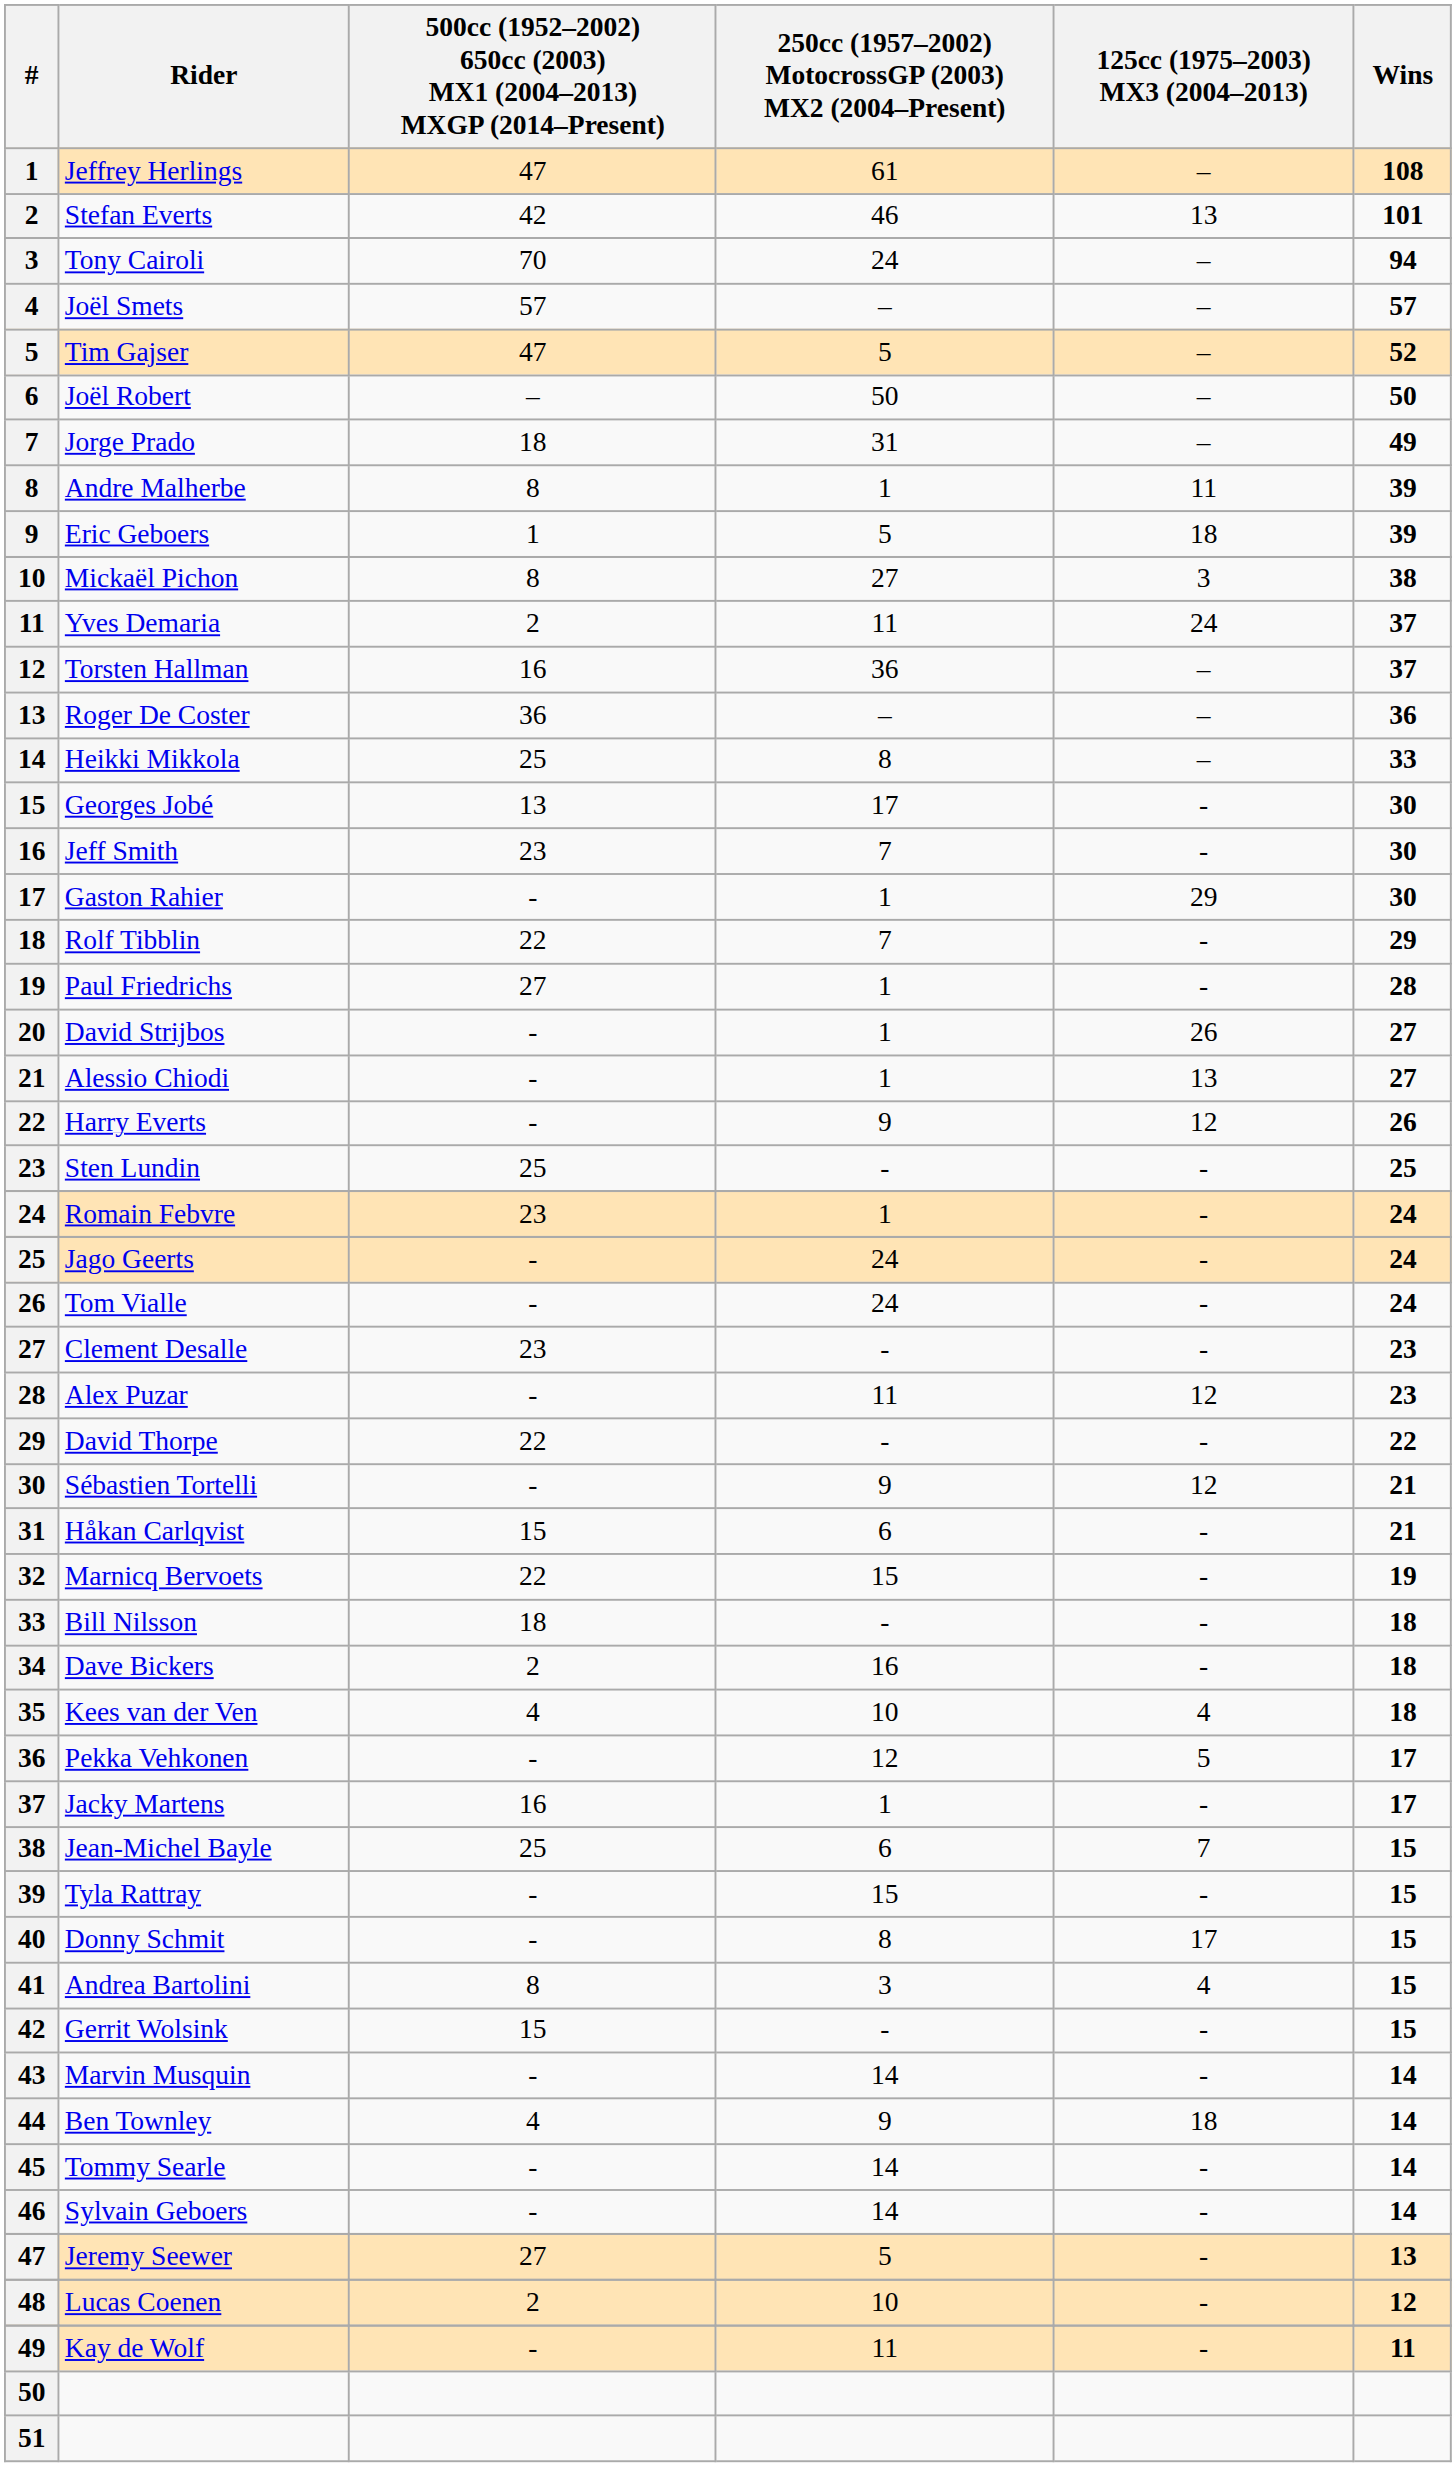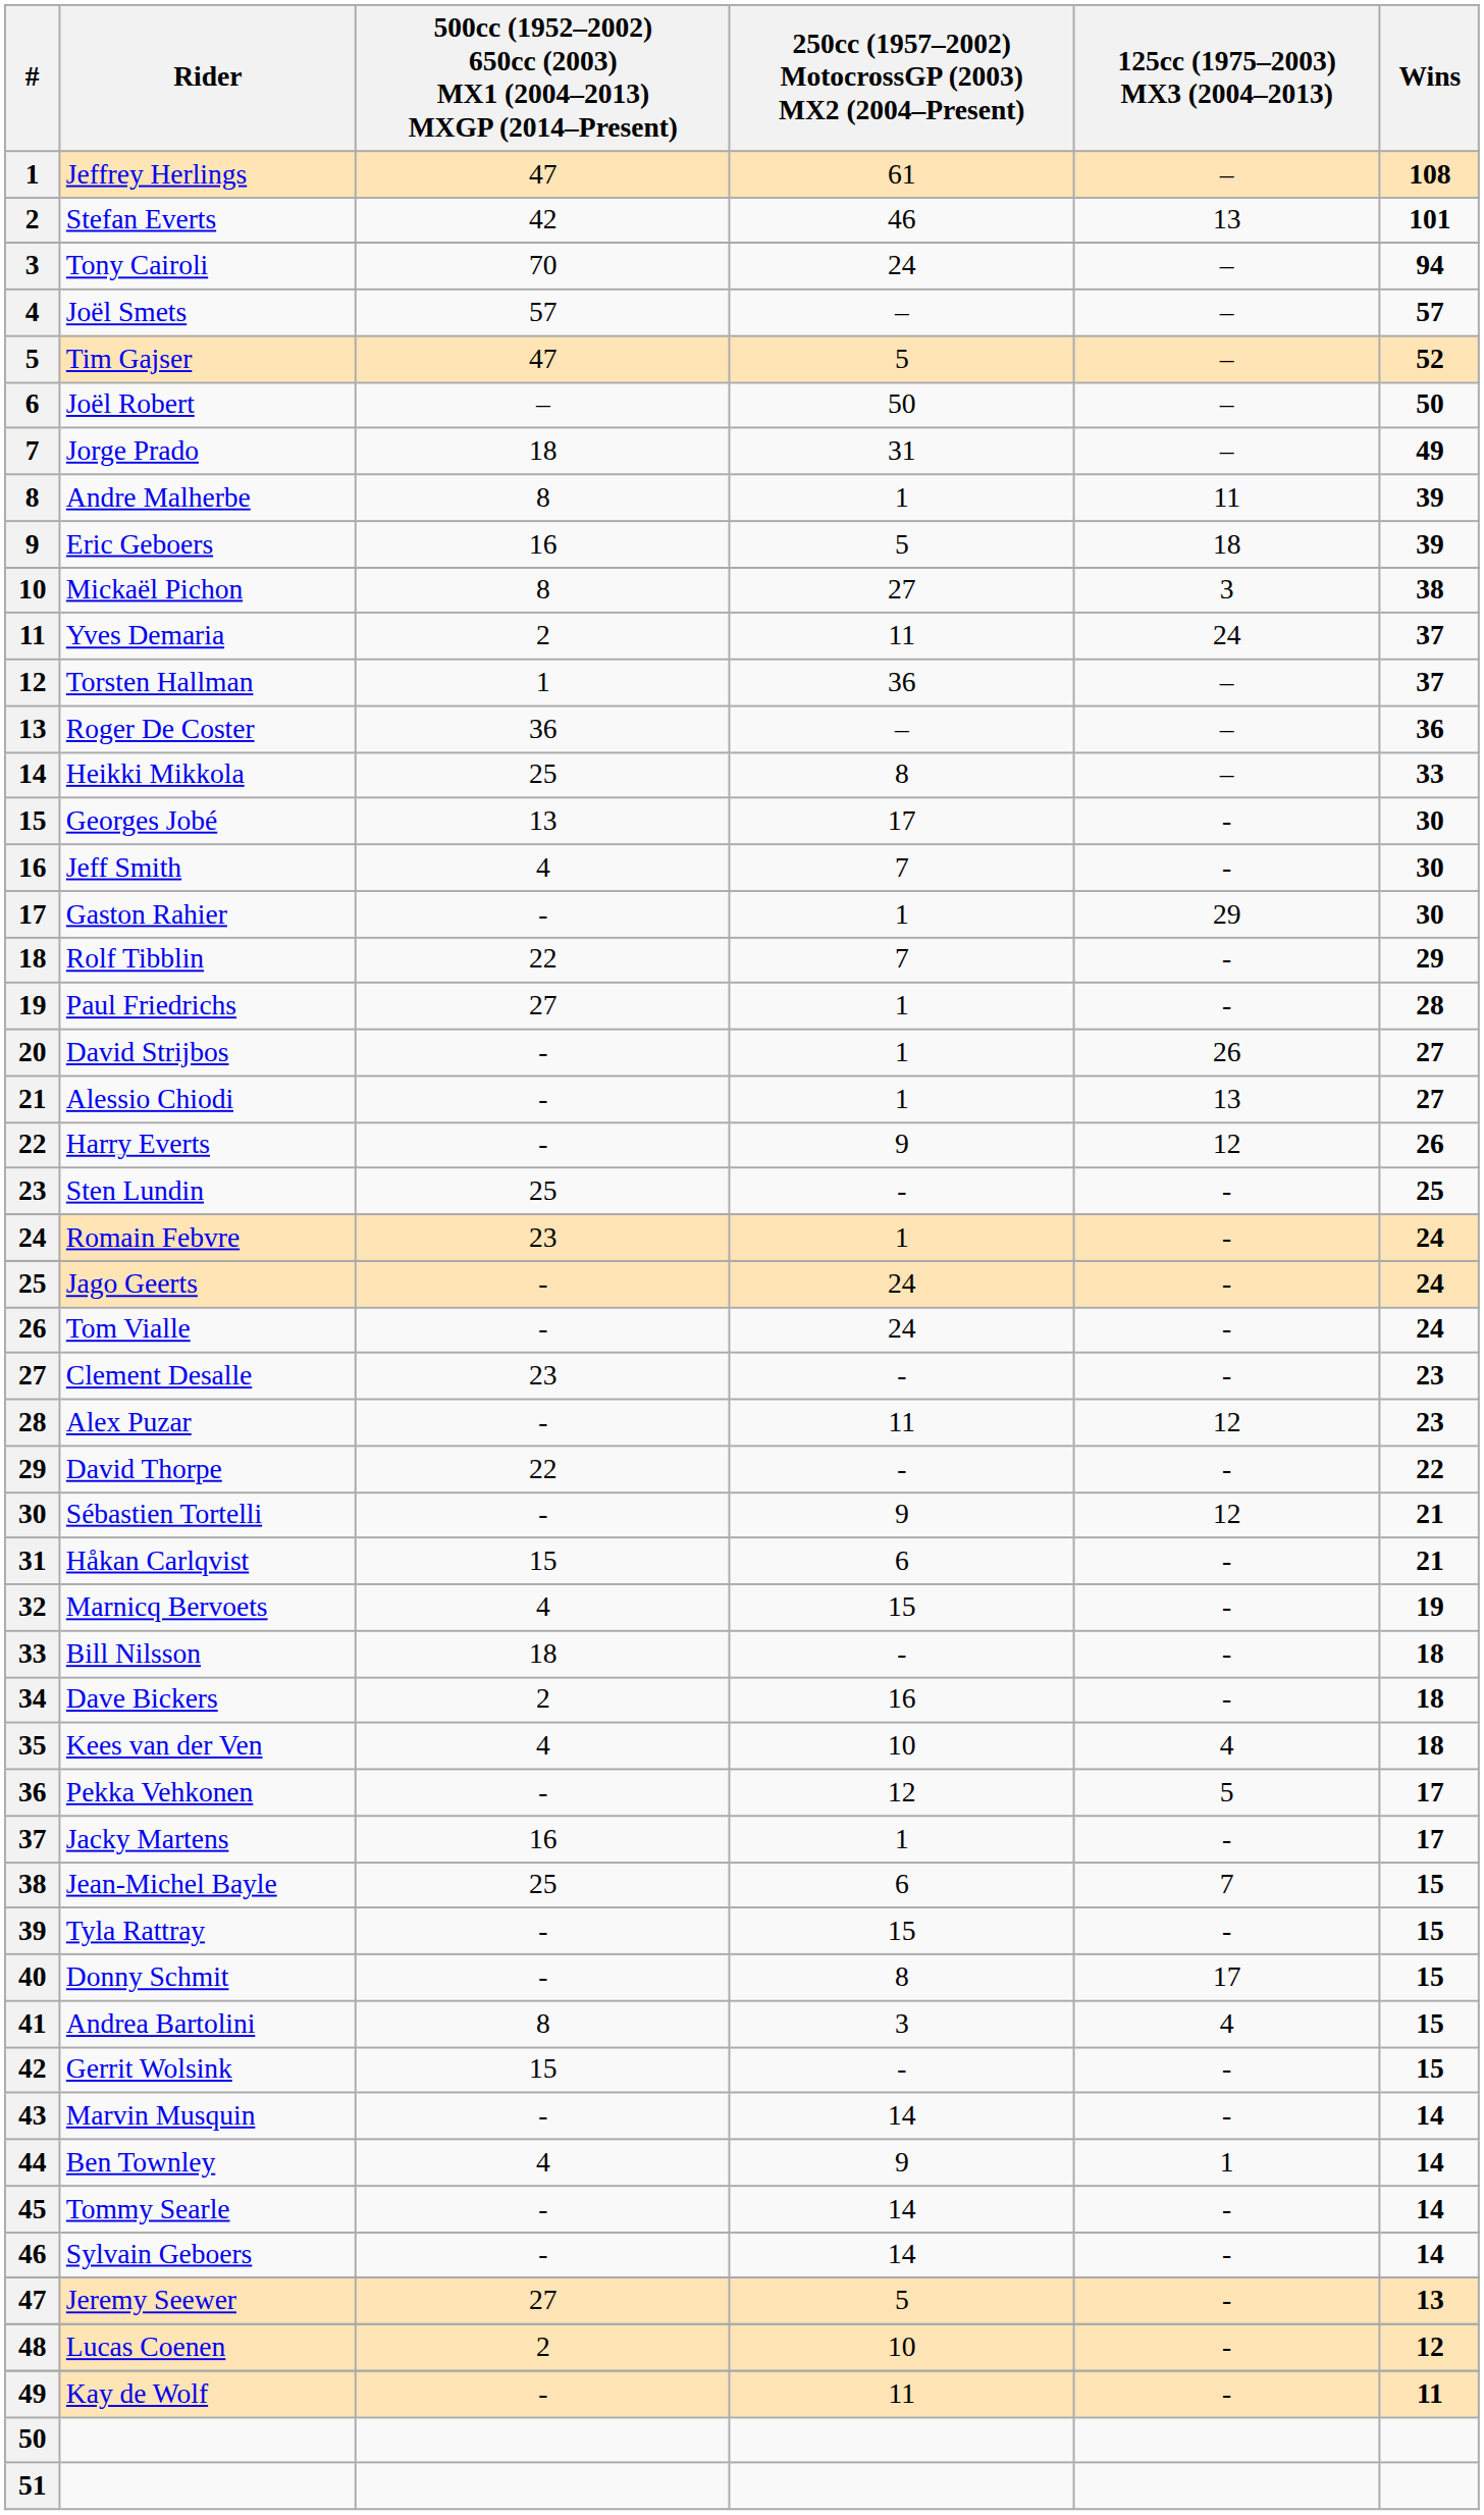 <table class="wikitable sortable" width=60% style="font-size:90%; text-align:center;">
 <tr>
 <th>#</th>
 <th>Rider</th>
 <th>500cc (1952–2002)<br>650cc (2003)<br>MX1 (2004–2013)<br>MXGP (2014–Present)</th>
 <th>250cc (1957–2002)<br>MotocrossGP (2003)<br>MX2 (2004–Present)</th>
 <th>125cc (1975–2003)<br>MX3 (2004–2013)</th>
 <th>Wins</th>
 </tr>
 <tr bgcolor=moccasin>
 <th>1</th>
 <td align=left> <a href='#'>Jeffrey Herlings</a></td>
 <td>47</td>
 <td>61</td>
 <td>–</td>
 <td><strong>108</strong></td>
 </tr>
 <tr>
 <th>2</th>
 <td align=left> <a href='#'>Stefan Everts</a></td>
 <td>42</td>
 <td>46</td>
 <td>13</td>
 <td><strong>101</strong></td>
 </tr>
 <tr bgcolor=moccasin>
 </tr>
 <tr>
 <th>3</th>
 <td align=left> <a href='#'>Tony Cairoli</a></td>
 <td>70</td>
 <td>24</td>
 <td>–</td>
 <td><strong>94</strong></td>
 </tr>
 <tr>
 <th>4</th>
 <td align=left> <a href='#'>Joël Smets</a></td>
 <td>57</td>
 <td>–</td>
 <td>–</td>
 <td><strong>57</strong></td>
 </tr>
 <tr bgcolor=moccasin>
 <th>5</th>
 <td align=left> <a href='#'>Tim Gajser</a></td>
 <td>47</td>
 <td>5</td>
 <td>–</td>
 <td><strong>52</strong></td>
 </tr>
 <tr>
 <th>6</th>
 <td align=left> <a href='#'>Joël Robert</a></td>
 <td>–</td>
 <td>50</td>
 <td>–</td>
 <td><strong>50</strong></td>
 </tr>
 <tr>
 <th>7</th>
 <td align=left> <a href='#'>Jorge Prado</a></td>
 <td>18</td>
 <td>31</td>
 <td>–</td>
 <td><strong>49</strong></td>
 </tr>
 <tr>
 <th>8</th>
 <td align=left> <a href='#'>Andre Malherbe</a></td>
 <td>8</td>
 <td>1</td>
 <td>11</td>
 <td><strong>39</strong></td>
 </tr>
 <tr>
 <th>9</th>
 <td align=left> <a href='#'>Eric Geboers</a></td>
-<td>1</td>
+<td>16</td>
 <td>5</td>
 <td>18</td>
 <td><strong>39</strong></td>
 </tr>
 <tr>
 </tr>
 <tr bgcolor=moccasin>
 </tr>
 <tr>
 <th>10</th>
 <td align=left> <a href='#'>Mickaël Pichon</a></td>
 <td>8</td>
 <td>27</td>
 <td>3</td>
 <td><strong>38</strong></td>
 </tr>
 <tr>
 <th>11</th>
 <td align=left> <a href='#'>Yves Demaria</a></td>
 <td>2</td>
 <td>11</td>
 <td>24</td>
 <td><strong>37</strong></td>
 </tr>
 <tr>
 <th>12</th>
 <td align=left> <a href='#'>Torsten Hallman</a></td>
-<td>16</td>
+<td>1</td>
 <td>36</td>
 <td>–</td>
 <td><strong>37</strong></td>
 </tr>
 <tr>
 <th>13</th>
 <td align=left> <a href='#'>Roger De Coster</a></td>
 <td>36</td>
 <td>–</td>
 <td>–</td>
 <td><strong>36</strong></td>
 </tr>
 <tr>
 <th>14</th>
 <td align=left> <a href='#'>Heikki Mikkola</a></td>
 <td>25</td>
 <td>8</td>
 <td>–</td>
 <td><strong>33</strong></td>
 </tr>
 <tr>
 <th>15</th>
 <td align=left> <a href='#'>Georges Jobé</a></td>
 <td>13</td>
 <td>17</td>
 <td>-</td>
 <td><strong>30</strong></td>
 </tr>
 <tr>
 <th>16</th>
 <td align=left> <a href='#'>Jeff Smith</a></td>
-<td>23</td>
+<td>4</td>
 <td>7</td>
 <td>-</td>
 <td><strong>30</strong></td>
 </tr>
 <tr>
 <th>17</th>
 <td align=left> <a href='#'>Gaston Rahier</a></td>
 <td>-</td>
 <td>1</td>
 <td>29</td>
 <td><strong>30</strong></td>
 </tr>
 <tr>
 <th>18</th>
 <td align=left> <a href='#'>Rolf Tibblin</a></td>
 <td>22</td>
 <td>7</td>
 <td>-</td>
 <td><strong>29</strong></td>
 </tr>
 <tr>
 <th>19</th>
 <td align=left> <a href='#'>Paul Friedrichs</a></td>
 <td>27</td>
 <td>1</td>
 <td>-</td>
 <td><strong>28</strong></td>
 </tr>
 <tr>
 <th>20</th>
 <td align=left> <a href='#'>David Strijbos</a></td>
 <td>-</td>
 <td>1</td>
 <td>26</td>
 <td><strong>27</strong></td>
 </tr>
 <tr>
 <th>21</th>
 <td align=left> <a href='#'>Alessio Chiodi</a></td>
 <td>-</td>
 <td>1</td>
 <td>13</td>
 <td><strong>27</strong></td>
 </tr>
 <tr>
 <th>22</th>
 <td align=left> <a href='#'>Harry Everts</a></td>
 <td>-</td>
 <td>9</td>
 <td>12</td>
 <td><strong>26</strong></td>
 </tr>
 <tr>
 <th>23</th>
 <td align=left> <a href='#'>Sten Lundin</a></td>
 <td>25</td>
 <td>-</td>
 <td>-</td>
 <td><strong>25</strong></td>
 </tr>
 <tr>
 </tr>
 <tr bgcolor=moccasin>
 <th>24</th>
 <td align=left> <a href='#'>Romain Febvre</a></td>
 <td>23</td>
 <td>1</td>
 <td>-</td>
 <td><strong>24</strong></td>
 </tr>
 <tr>
 </tr>
 <tr bgcolor=moccasin>
 <th>25</th>
 <td align=left> <a href='#'>Jago Geerts</a></td>
 <td>-</td>
 <td>24</td>
 <td>-</td>
 <td><strong>24</strong></td>
 </tr>
 <tr>
 <th>26</th>
 <td align=left> <a href='#'>Tom Vialle</a></td>
 <td>-</td>
 <td>24</td>
 <td>-</td>
 <td><strong>24</strong></td>
 </tr>
 <tr>
 <th>27</th>
 <td align=left> <a href='#'>Clement Desalle</a></td>
 <td>23</td>
 <td>-</td>
 <td>-</td>
 <td><strong>23</strong></td>
 </tr>
 <tr>
 <th>28</th>
 <td align=left> <a href='#'>Alex Puzar</a></td>
 <td>-</td>
 <td>11</td>
 <td>12</td>
 <td><strong>23</strong></td>
 </tr>
 <tr>
 <th>29</th>
 <td align=left> <a href='#'>David Thorpe</a></td>
 <td>22</td>
 <td>-</td>
 <td>-</td>
 <td><strong>22</strong></td>
 </tr>
 <tr>
 <th>30</th>
 <td align=left> <a href='#'>Sébastien Tortelli</a></td>
 <td>-</td>
 <td>9</td>
 <td>12</td>
 <td><strong>21</strong></td>
 </tr>
 <tr>
 <th>31</th>
 <td align=left> <a href='#'>Håkan Carlqvist</a></td>
 <td>15</td>
 <td>6</td>
 <td>-</td>
 <td><strong>21</strong></td>
 </tr>
 <tr>
 <th>32</th>
 <td align=left> <a href='#'>Marnicq Bervoets</a></td>
-<td>22</td>
+<td>4</td>
 <td>15</td>
 <td>-</td>
 <td><strong>19</strong></td>
 </tr>
 <tr>
 <th>33</th>
 <td align=left> <a href='#'>Bill Nilsson</a></td>
 <td>18</td>
 <td>-</td>
 <td>-</td>
 <td><strong>18</strong></td>
 </tr>
 <tr>
 <th>34</th>
 <td align=left> <a href='#'>Dave Bickers</a></td>
 <td>2</td>
 <td>16</td>
 <td>-</td>
 <td><strong>18</strong></td>
 </tr>
 <tr>
 <th>35</th>
 <td align=left> <a href='#'>Kees van der Ven</a></td>
 <td>4</td>
 <td>10</td>
 <td>4</td>
 <td><strong>18</strong></td>
 </tr>
 <tr>
 <th>36</th>
 <td align=left> <a href='#'>Pekka Vehkonen</a></td>
 <td>-</td>
 <td>12</td>
 <td>5</td>
 <td><strong>17</strong></td>
 </tr>
 <tr>
 <th>37</th>
 <td align=left> <a href='#'>Jacky Martens</a></td>
 <td>16</td>
 <td>1</td>
 <td>-</td>
 <td><strong>17</strong></td>
 </tr>
 <tr>
 <th>38</th>
 <td align=left> <a href='#'>Jean-Michel Bayle</a></td>
 <td>25</td>
 <td>6</td>
 <td>7</td>
 <td><strong>15</strong></td>
 </tr>
 <tr>
 <th>39</th>
 <td align=left> <a href='#'>Tyla Rattray</a></td>
 <td>-</td>
 <td>15</td>
 <td>-</td>
 <td><strong>15</strong></td>
 </tr>
 <tr>
 <th>40</th>
 <td align=left> <a href='#'>Donny Schmit</a></td>
 <td>-</td>
 <td>8</td>
 <td>17</td>
 <td><strong>15</strong></td>
 </tr>
 <tr>
 <th>41</th>
 <td align=left> <a href='#'>Andrea Bartolini</a></td>
 <td>8</td>
 <td>3</td>
 <td>4</td>
 <td><strong>15</strong></td>
 </tr>
 <tr>
 <th>42</th>
 <td align=left> <a href='#'>Gerrit Wolsink</a></td>
 <td>15</td>
 <td>-</td>
 <td>-</td>
 <td><strong>15</strong></td>
 </tr>
 <tr>
 <th>43</th>
 <td align=left> <a href='#'>Marvin Musquin</a></td>
 <td>-</td>
 <td>14</td>
 <td>-</td>
 <td><strong>14</strong></td>
 </tr>
 <tr>
 <th>44</th>
 <td align=left> <a href='#'>Ben Townley</a></td>
 <td>4</td>
 <td>9</td>
-<td>18</td>
+<td>1</td>
 <td><strong>14</strong></td>
 </tr>
 <tr>
 <th>45</th>
 <td align=left> <a href='#'>Tommy Searle</a></td>
 <td>-</td>
 <td>14</td>
 <td>-</td>
 <td><strong>14</strong></td>
 </tr>
 <tr>
 <th>46</th>
 <td align=left> <a href='#'>Sylvain Geboers</a></td>
 <td>-</td>
 <td>14</td>
 <td>-</td>
 <td><strong>14</strong></td>
 </tr>
 <tr>
 </tr>
 <tr bgcolor=moccasin>
 <th>47</th>
 <td align=left> <a href='#'>Jeremy Seewer</a></td>
 <td>27</td>
 <td>5</td>
 <td>-</td>
 <td><strong>13</strong></td>
 </tr>
 <tr>
 </tr>
 <tr bgcolor=moccasin>
 <th>48</th>
 <td align=left> <a href='#'>Lucas Coenen</a></td>
 <td>2</td>
 <td>10</td>
 <td>-</td>
 <td><strong>12</strong></td>
 </tr>
 <tr>
 </tr>
 <tr bgcolor=moccasin>
 <th>49</th>
 <td align=left> <a href='#'>Kay de Wolf</a></td>
 <td>-</td>
 <td>11</td>
 <td>-</td>
 <td><strong>11</strong></td>
 </tr>
 <tr>
 <th>50</th>
 <td></td>
 <td></td>
 <td></td>
 <td></td>
 <td></td>
 </tr>
 <tr>
 <th>51</th>
 <td></td>
 <td></td>
 <td></td>
 <td></td>
 <td></td>
 </tr>
 </table>
